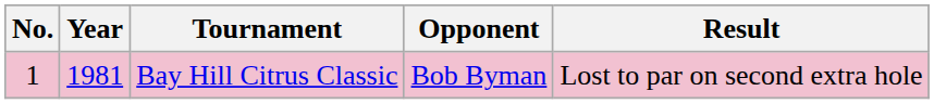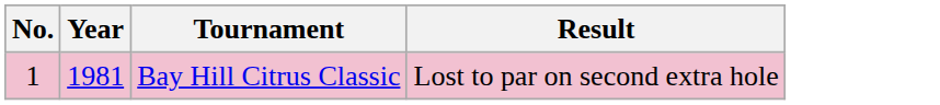 <table class="wikitable" style="font-size:95%;">
 <tr>
 <th>No.</th>
 <th>Year</th>
 <th>Tournament</th>
-<th>Opponent</th>
 <th>Result</th>
 </tr>
 <tr style="background:#F2C1D1;">
 <td align=center>1</td>
 <td><a href='#'>1981</a></td>
 <td><a href='#'>Bay Hill Citrus Classic</a></td>
-<td> <a href='#'>Bob Byman</a></td>
 <td>Lost to par on second extra hole</td>
 </tr>
 </table>
